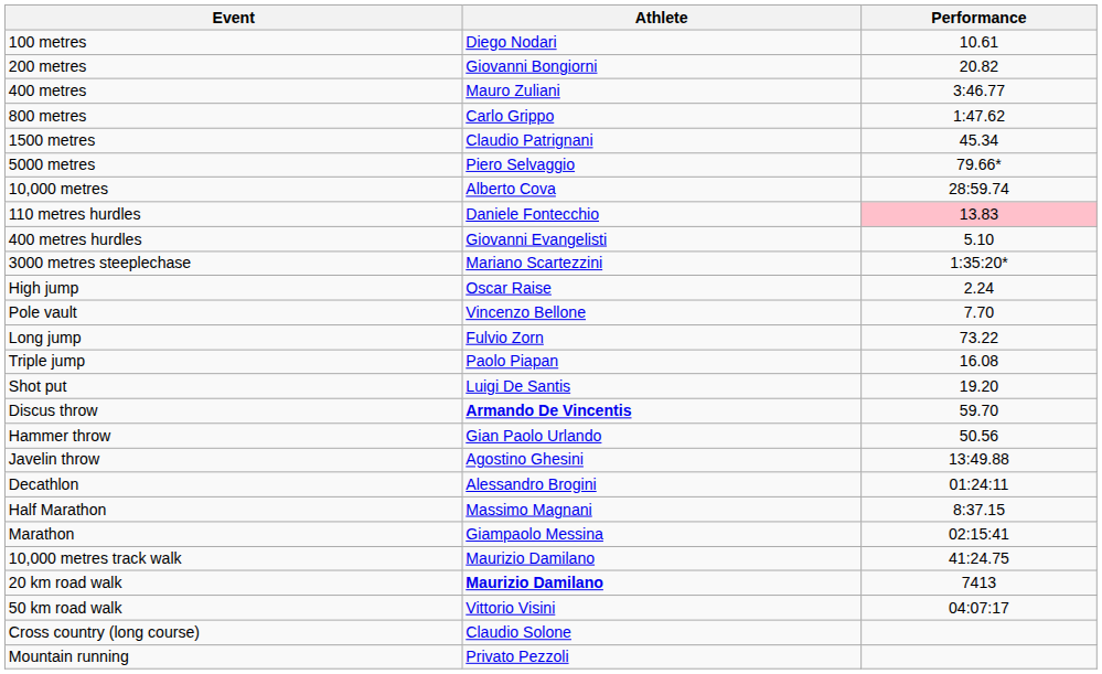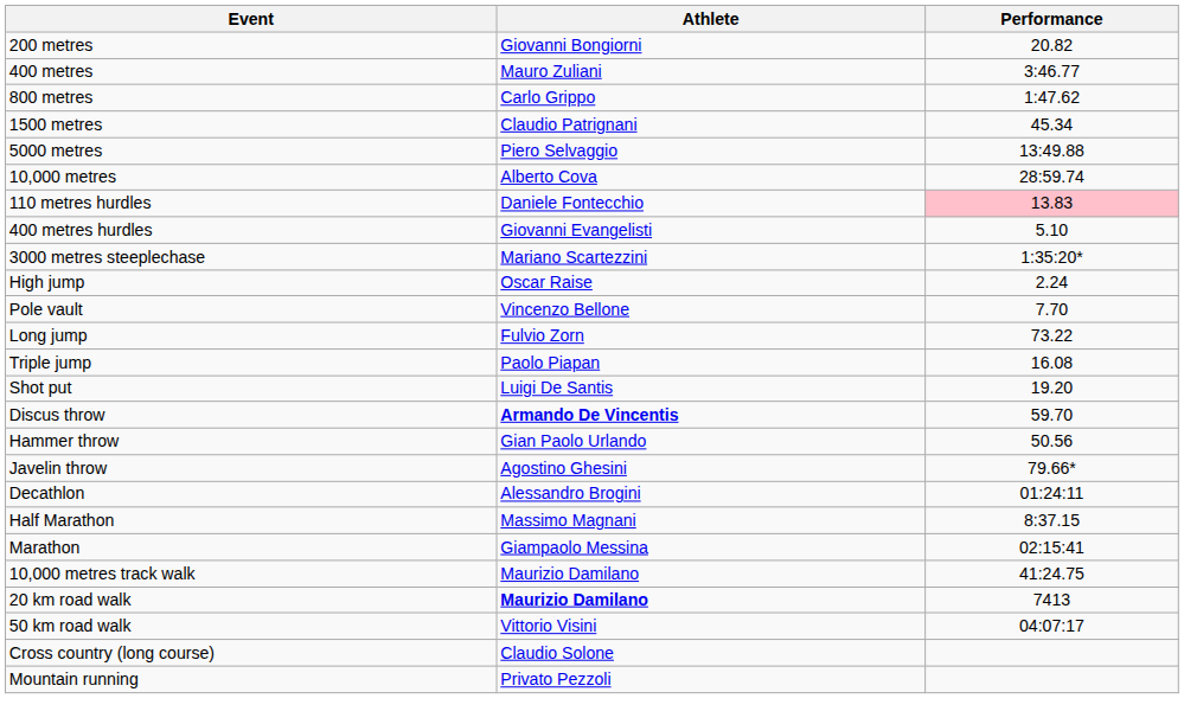 <table class="wikitable" width=80% style="font-size:90%; text-align:left;">
 <tr>
 <th>Event</th>
 <th>Athlete</th>
 <th>Performance</th>
-</tr>
-<tr>
-<td>100 metres</td>
-<td><a href='#'>Diego Nodari</a></td>
-<td align=center>10.61</td>
 </tr>
 <tr>
 <td>200 metres</td>
 <td><a href='#'>Giovanni Bongiorni</a></td>
 <td align=center>20.82</td>
 </tr>
 <tr>
 <td>400 metres</td>
 <td><a href='#'>Mauro Zuliani</a></td>
 <td align=center>3:46.77</td>
 </tr>
 <tr>
 <td>800 metres</td>
 <td><a href='#'>Carlo Grippo</a></td>
 <td align=center>1:47.62</td>
 </tr>
 <tr>
 <td>1500 metres</td>
 <td><a href='#'>Claudio Patrignani</a></td>
 <td align=center>45.34</td>
 </tr>
 <tr>
 <td>5000 metres</td>
 <td><a href='#'>Piero Selvaggio</a></td>
-<td align=center>79.66*</td>
+<td align=center>13:49.88</td>
 </tr>
 <tr>
 <td>10,000 metres</td>
 <td><a href='#'>Alberto Cova</a></td>
 <td align=center>28:59.74</td>
 </tr>
 <tr>
 <td>110 metres hurdles</td>
 <td><a href='#'>Daniele Fontecchio</a></td>
 <td align=center style="background: pink;">13.83</td>
 </tr>
 <tr>
 <td>400 metres hurdles</td>
 <td><a href='#'>Giovanni Evangelisti</a></td>
 <td align=center>5.10</td>
 </tr>
 <tr>
 <td>3000 metres steeplechase</td>
 <td><a href='#'>Mariano Scartezzini</a></td>
 <td align=center>1:35:20*</td>
 </tr>
 <tr>
 <td>High jump</td>
 <td><a href='#'>Oscar Raise</a></td>
 <td align=center>2.24</td>
 </tr>
 <tr>
 <td>Pole vault</td>
 <td><a href='#'>Vincenzo Bellone</a></td>
 <td align=center>7.70</td>
 </tr>
 <tr>
 <td>Long jump</td>
 <td><a href='#'>Fulvio Zorn</a></td>
 <td align=center>73.22</td>
 </tr>
 <tr>
 <td>Triple jump</td>
 <td><a href='#'>Paolo Piapan</a></td>
 <td align=center>16.08</td>
 </tr>
 <tr>
 <td>Shot put</td>
 <td><a href='#'>Luigi De Santis</a></td>
 <td align=center>19.20</td>
 </tr>
 <tr>
 <td>Discus throw</td>
 <td><strong><a href='#'>Armando De Vincentis</a></strong></td>
 <td align=center>59.70</td>
 </tr>
 <tr>
 <td>Hammer throw</td>
 <td><a href='#'>Gian Paolo Urlando</a></td>
 <td align=center>50.56</td>
 </tr>
 <tr>
 <td>Javelin throw</td>
 <td><a href='#'>Agostino Ghesini</a></td>
-<td align=center>13:49.88</td>
+<td align=center>79.66*</td>
 </tr>
 <tr>
 <td>Decathlon</td>
 <td><a href='#'>Alessandro Brogini</a></td>
 <td align=center>01:24:11</td>
 </tr>
 <tr>
 <td>Half Marathon</td>
 <td><a href='#'>Massimo Magnani</a></td>
 <td align=center>8:37.15</td>
 </tr>
 <tr>
 <td>Marathon</td>
 <td><a href='#'>Giampaolo Messina</a></td>
 <td align=center>02:15:41</td>
 </tr>
 <tr>
 <td>10,000 metres track walk</td>
 <td><a href='#'>Maurizio Damilano</a></td>
 <td align=center>41:24.75</td>
 </tr>
 <tr>
 <td>20 km road walk</td>
 <td><strong><a href='#'>Maurizio Damilano</a></strong></td>
 <td align=center>7413</td>
 </tr>
 <tr>
 <td>50 km road walk</td>
 <td><a href='#'>Vittorio Visini</a></td>
 <td align=center>04:07:17</td>
 </tr>
 <tr>
 <td>Cross country (long course)</td>
 <td><a href='#'>Claudio Solone</a></td>
 <td align=center></td>
 </tr>
 <tr>
 <td>Mountain running</td>
 <td><a href='#'>Privato Pezzoli</a></td>
 <td align=center></td>
 </tr>
 </table>
